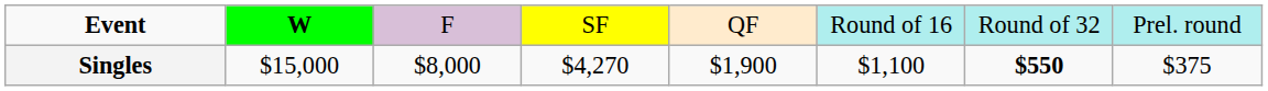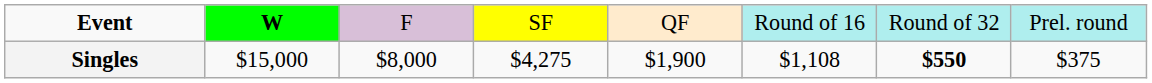 <table class=wikitable style=font-size:95%;text-align:center>
 <tr>
 <td style="width:130px"><strong>Event</strong></td>
 <td style="width:85px; background:lime"><strong>W</strong></td>
 <td style="width:85px; background:thistle">F</td>
 <td style="width:85px; background:#ffff00">SF</td>
 <td style="width:85px; background:#ffebcd">QF</td>
 <td style="width:85px; background:#afeeee">Round of 16</td>
 <td style="width:85px; background:#afeeee">Round of 32</td>
 <td style="width:85px; background:#afeeee">Prel. round</td>
 </tr>
 <tr>
 <th style=background:#f3f3f3>Singles </th>
 <td>$15,000</td>
 <td>$8,000</td>
-<td>$4,270</td>
+<td>$4,275</td>
 <td>$1,900</td>
-<td>$1,100</td>
+<td>$1,108</td>
 <td><strong>$550</strong></td>
 <td>$375</td>
 </tr>
 </table>
